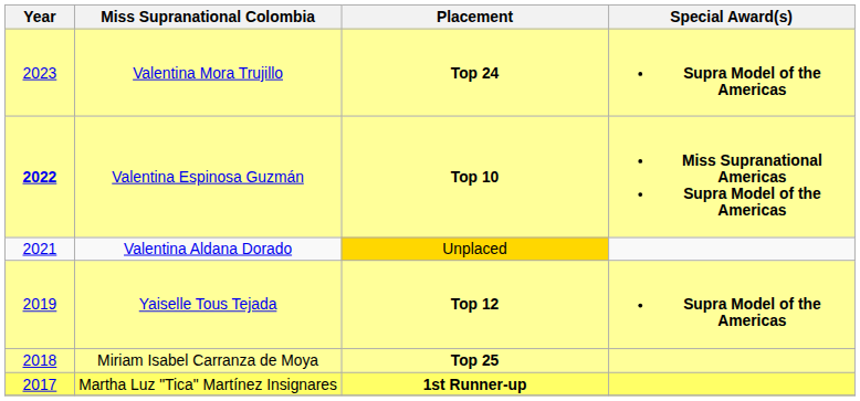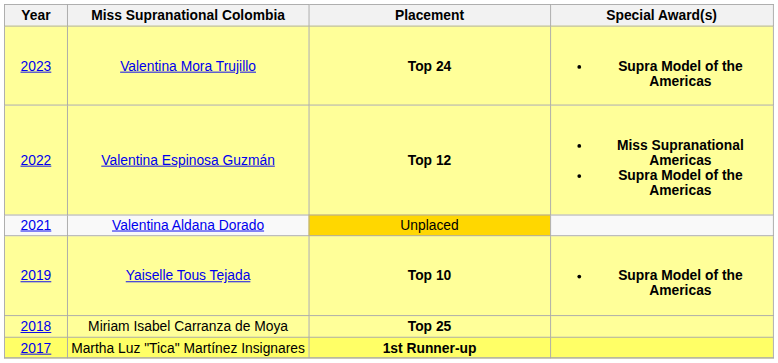 <table class="wikitable" style="font-size: 92%; text-align:center">
 <tr>
 <th width="60">Year</th>
 <th width="250">Miss Supranational Colombia</th>
 <th width="250">Placement</th>
 <th width="230">Special Award(s)</th>
 </tr>
 <tr style="background-color:#FFFF99">
 <td><a href='#'>2023</a></td>
 <td><a href='#'>Valentina Mora Trujillo</a></td>
 <td><strong>Top 24</strong></td>
 <td><br><ul><li><strong>Supra Model of the Americas</strong></li></ul></td>
 </tr>
 <tr style="background-color:#FFFF99">
-<td><strong><a href='#'>2022</a></strong></td>
+<td><a href='#'>2022</a></td>
 <td><a href='#'>Valentina Espinosa Guzmán</a></td>
-<td><strong>Top 10</strong></td>
+<td><strong>Top 12</strong></td>
 <td><br><ul><li><strong>Miss Supranational Americas</strong></li><li><strong>Supra Model of the Americas</strong></li></ul></td>
 </tr>
 <tr>
 <td><a href='#'>2021</a></td>
 <td><a href='#'>Valentina Aldana Dorado</a></td>
 <td style="background: gold;">Unplaced</td>
 <td></td>
 </tr>
 <tr style="background-color:#FFFF99">
 <td><a href='#'>2019</a></td>
 <td><a href='#'>Yaiselle Tous Tejada</a></td>
-<td><strong>Top 12</strong></td>
+<td><strong>Top 10</strong></td>
 <td><br><ul><li><strong>Supra Model of the Americas</strong></li></ul></td>
 </tr>
 <tr style="background-color:#FFFF99">
 <td><a href='#'>2018</a></td>
 <td>Miriam Isabel Carranza de Moya</td>
 <td><strong>Top 25</strong></td>
 <td></td>
 </tr>
 <tr style="background-color:#FFFF66">
 <td><a href='#'>2017</a></td>
 <td>Martha Luz "Tica" Martínez Insignares</td>
 <td><strong>1st Runner-up</strong></td>
 <td></td>
 </tr>
 <tr>
 </tr>
 </table>
